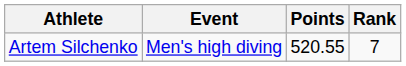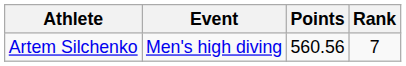 <table class=wikitable style="font-size:90%;">
 <tr>
 <th>Athlete</th>
 <th>Event</th>
 <th>Points</th>
 <th>Rank</th>
 </tr>
 <tr align=center>
 <td align=left><a href='#'>Artem Silchenko</a></td>
 <td align=left><a href='#'>Men's high diving</a></td>
-<td>520.55</td>
+<td>560.56</td>
 <td>7</td>
 </tr>
 </table>
